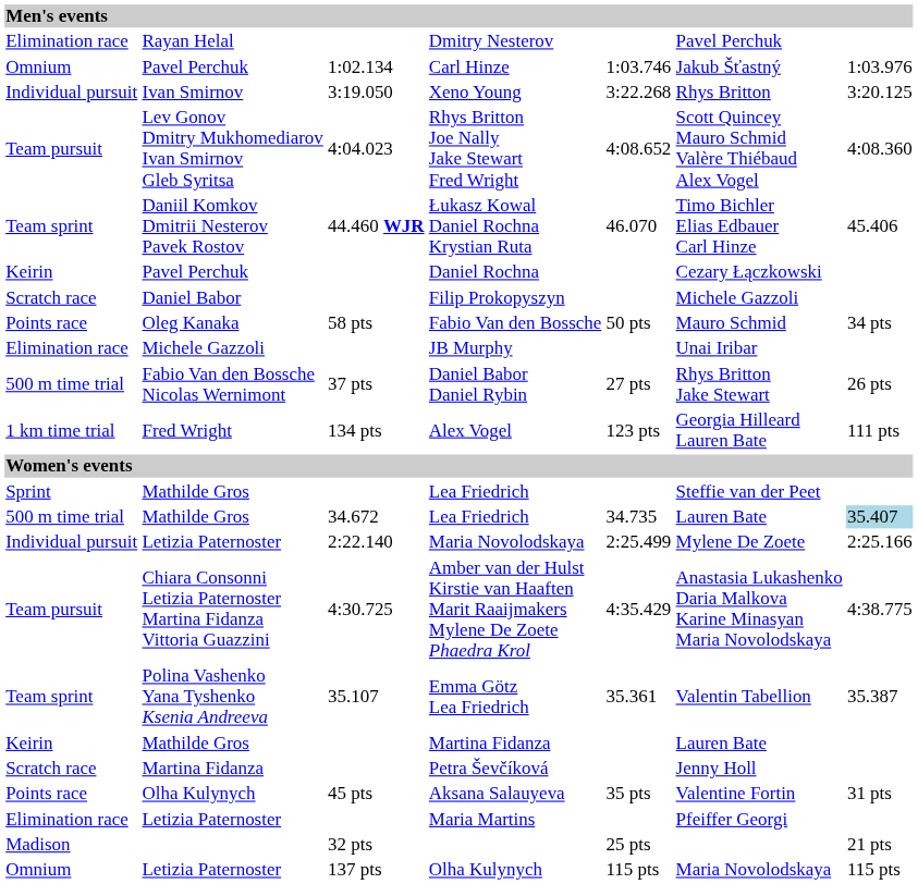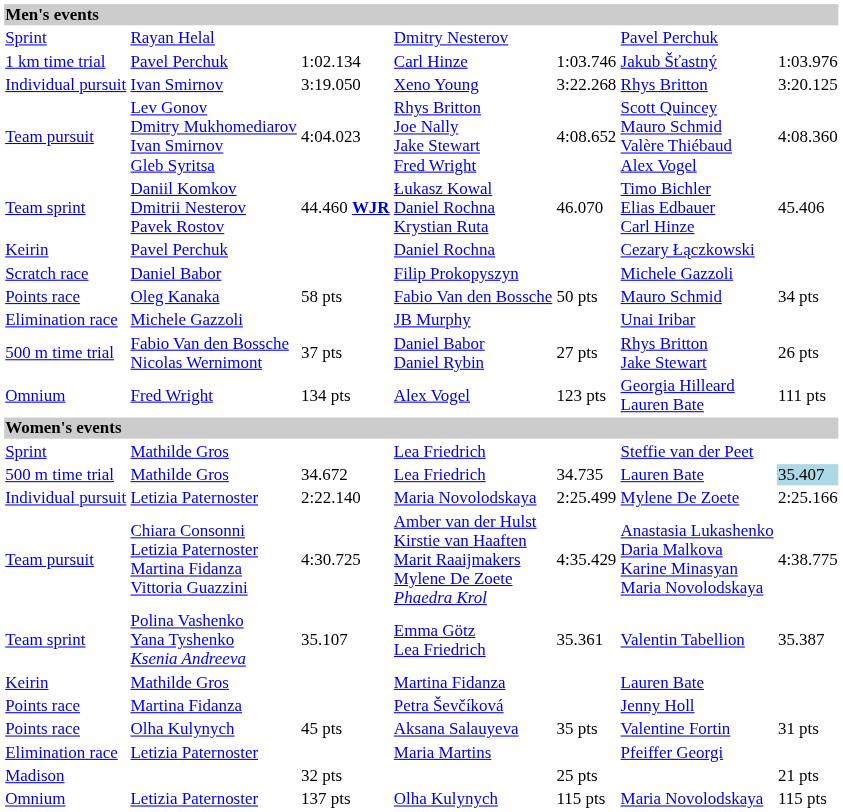 <table>
 <tr bgcolor="#cccccc">
 <td colspan=7><strong>Men's events</strong></td>
 </tr>
 <tr>
-<td><a href='#'>Elimination race</a></td>
+<td><a href='#'>Sprint</a></td>
 <td><a href='#'>Rayan Helal</a><br><small></small></td>
 <td></td>
 <td><a href='#'>Dmitry Nesterov</a><br><small></small></td>
 <td></td>
 <td><a href='#'>Pavel Perchuk</a><br><small></small></td>
 <td></td>
 </tr>
 <tr>
-<td><a href='#'>Omnium</a></td>
+<td><a href='#'>1 km time trial</a></td>
 <td><a href='#'>Pavel Perchuk</a><br><small></small></td>
 <td>1:02.134</td>
 <td><a href='#'>Carl Hinze</a><br><small></small></td>
 <td>1:03.746</td>
 <td><a href='#'>Jakub Šťastný</a><br><small></small></td>
 <td>1:03.976</td>
 </tr>
 <tr>
 <td><a href='#'>Individual pursuit</a></td>
 <td><a href='#'>Ivan Smirnov</a><br><small></small></td>
 <td>3:19.050</td>
 <td><a href='#'>Xeno Young</a><br><small></small></td>
 <td>3:22.268</td>
 <td><a href='#'>Rhys Britton</a><br><small></small></td>
 <td>3:20.125</td>
 </tr>
 <tr>
 <td><a href='#'>Team pursuit</a></td>
 <td><a href='#'>Lev Gonov</a><br><a href='#'>Dmitry Mukhomediarov</a><br><a href='#'>Ivan Smirnov</a><br><a href='#'>Gleb Syritsa</a><br><small></small></td>
 <td>4:04.023</td>
 <td><a href='#'>Rhys Britton</a><br><a href='#'>Joe Nally</a><br><a href='#'>Jake Stewart</a><br><a href='#'>Fred Wright</a><br><small></small></td>
 <td>4:08.652</td>
 <td><a href='#'>Scott Quincey</a><br><a href='#'>Mauro Schmid</a><br><a href='#'>Valère Thiébaud</a><br><a href='#'>Alex Vogel</a><br><small></small></td>
 <td>4:08.360</td>
 </tr>
 <tr>
 <td><a href='#'>Team sprint</a></td>
 <td><a href='#'>Daniil Komkov</a><br><a href='#'>Dmitrii Nesterov</a><br><a href='#'>Pavek Rostov</a><br><small></small></td>
 <td>44.460 <strong><a href='#'>WJR</a></strong></td>
 <td><a href='#'>Łukasz Kowal</a><br><a href='#'>Daniel Rochna</a><br><a href='#'>Krystian Ruta</a><br><small></small></td>
 <td>46.070</td>
 <td><a href='#'>Timo Bichler</a><br><a href='#'>Elias Edbauer</a><br><a href='#'>Carl Hinze</a><br><small></small></td>
 <td>45.406</td>
 </tr>
 <tr>
 <td><a href='#'>Keirin</a></td>
 <td><a href='#'>Pavel Perchuk</a><br><small></small></td>
 <td></td>
 <td><a href='#'>Daniel Rochna</a><br><small></small></td>
 <td></td>
 <td><a href='#'>Cezary Łączkowski</a><br><small></small></td>
 <td></td>
 </tr>
 <tr>
 <td><a href='#'>Scratch race</a></td>
 <td><a href='#'>Daniel Babor</a><br><small></small></td>
 <td></td>
 <td><a href='#'>Filip Prokopyszyn</a><br><small></small></td>
 <td></td>
 <td><a href='#'>Michele Gazzoli</a><br><small></small></td>
 <td></td>
 </tr>
 <tr>
 <td><a href='#'>Points race</a></td>
 <td><a href='#'>Oleg Kanaka</a><br><small></small></td>
 <td>58 pts</td>
 <td><a href='#'>Fabio Van den Bossche</a><br><small></small></td>
 <td>50 pts</td>
 <td><a href='#'>Mauro Schmid</a><br><small></small></td>
 <td>34 pts</td>
 </tr>
 <tr>
 <td><a href='#'>Elimination race</a></td>
 <td><a href='#'>Michele Gazzoli</a><br><small></small></td>
 <td></td>
 <td><a href='#'>JB Murphy</a><br><small></small></td>
 <td></td>
 <td><a href='#'>Unai Iribar</a><br><small></small></td>
 <td></td>
 </tr>
 <tr>
 <td><a href='#'>500 m time trial</a></td>
 <td><a href='#'>Fabio Van den Bossche</a><br><a href='#'>Nicolas Wernimont</a><br><small></small></td>
 <td>37 pts</td>
 <td><a href='#'>Daniel Babor</a><br><a href='#'>Daniel Rybin</a><br><small></small></td>
 <td>27 pts</td>
 <td><a href='#'>Rhys Britton</a><br><a href='#'>Jake Stewart</a><br><small></small></td>
 <td>26 pts</td>
 </tr>
 <tr>
-<td><a href='#'>1 km time trial</a></td>
+<td><a href='#'>Omnium</a></td>
 <td><a href='#'>Fred Wright</a><br><small></small></td>
 <td>134 pts</td>
 <td><a href='#'>Alex Vogel</a><br><small></small></td>
 <td>123 pts</td>
 <td><a href='#'>Georgia Hilleard</a><br><a href='#'>Lauren Bate</a><br><small></small></td>
 <td>111 pts</td>
 </tr>
 <tr style="background:#ccc;">
 <td colspan=7><strong>Women's events</strong></td>
 </tr>
 <tr>
 <td><a href='#'>Sprint</a></td>
 <td><a href='#'>Mathilde Gros</a><br><small></small></td>
 <td></td>
 <td><a href='#'>Lea Friedrich</a><br><small></small></td>
 <td></td>
 <td><a href='#'>Steffie van der Peet</a><br><small></small></td>
 <td></td>
 </tr>
 <tr>
 <td><a href='#'>500 m time trial</a></td>
 <td><a href='#'>Mathilde Gros</a><br><small></small></td>
 <td>34.672</td>
 <td><a href='#'>Lea Friedrich</a><br><small></small></td>
 <td>34.735</td>
 <td><a href='#'>Lauren Bate</a><br><small></small></td>
 <td style="background: lightblue;">35.407</td>
 </tr>
 <tr>
 <td><a href='#'>Individual pursuit</a> </td>
 <td><a href='#'>Letizia Paternoster</a><br><small></small></td>
 <td>2:22.140</td>
 <td><a href='#'>Maria Novolodskaya</a><br><small></small></td>
 <td>2:25.499</td>
 <td><a href='#'>Mylene De Zoete</a><br><small></small></td>
 <td>2:25.166</td>
 </tr>
 <tr>
 <td><a href='#'>Team pursuit</a></td>
 <td><a href='#'>Chiara Consonni</a><br><a href='#'>Letizia Paternoster</a><br><a href='#'>Martina Fidanza</a><br><a href='#'>Vittoria Guazzini</a><br><small></small></td>
 <td>4:30.725</td>
 <td><a href='#'>Amber van der Hulst</a><br><a href='#'>Kirstie van Haaften</a><br><a href='#'>Marit Raaijmakers</a><br><a href='#'>Mylene De Zoete</a><br><em><a href='#'>Phaedra Krol</a></em><br><small></small></td>
 <td>4:35.429</td>
 <td><a href='#'>Anastasia Lukashenko</a><br><a href='#'>Daria Malkova</a><br><a href='#'>Karine Minasyan</a><br><a href='#'>Maria Novolodskaya</a><br><small></small></td>
 <td>4:38.775</td>
 </tr>
 <tr>
 <td><a href='#'>Team sprint</a></td>
 <td><a href='#'>Polina Vashenko</a><br><a href='#'>Yana Tyshenko</a><br><em><a href='#'>Ksenia Andreeva</a></em><br><small></small></td>
 <td>35.107</td>
 <td><a href='#'>Emma Götz</a><br><a href='#'>Lea Friedrich</a><br><small></small></td>
 <td>35.361</td>
 <td><a href='#'>Valentin Tabellion</a><br><small></small></td>
 <td>35.387</td>
 </tr>
 <tr>
 <td><a href='#'>Keirin</a></td>
 <td><a href='#'>Mathilde Gros</a><br><small></small></td>
 <td></td>
 <td><a href='#'>Martina Fidanza</a><br><small></small></td>
 <td></td>
 <td><a href='#'>Lauren Bate</a><br><small></small></td>
 <td></td>
 </tr>
 <tr>
-<td><a href='#'>Scratch race</a></td>
+<td><a href='#'>Points race</a></td>
 <td><a href='#'>Martina Fidanza</a><br><small></small></td>
 <td></td>
 <td><a href='#'>Petra Ševčíková</a><br><small></small></td>
 <td></td>
 <td><a href='#'>Jenny Holl</a><br><small></small></td>
 <td></td>
 </tr>
 <tr>
 <td><a href='#'>Points race</a></td>
 <td><a href='#'>Olha Kulynych</a><br><small></small></td>
 <td>45 pts</td>
 <td><a href='#'>Aksana Salauyeva</a><br><small></small></td>
 <td>35 pts</td>
 <td><a href='#'>Valentine Fortin</a><br><small></small></td>
 <td>31 pts</td>
 </tr>
 <tr>
 <td><a href='#'>Elimination race</a></td>
 <td><a href='#'>Letizia Paternoster</a><br><small></small></td>
 <td></td>
 <td><a href='#'>Maria Martins</a><br><small></small></td>
 <td></td>
 <td><a href='#'>Pfeiffer Georgi</a><br><small></small></td>
 <td></td>
 </tr>
 <tr>
 <td><a href='#'>Madison</a></td>
 <td></td>
 <td>32 pts</td>
 <td></td>
 <td>25 pts</td>
 <td></td>
 <td>21 pts</td>
 </tr>
 <tr>
 <td><a href='#'>Omnium</a></td>
 <td><a href='#'>Letizia Paternoster</a><br><small></small></td>
 <td>137 pts</td>
 <td><a href='#'>Olha Kulynych</a><br><small></small></td>
 <td>115 pts</td>
 <td><a href='#'>Maria Novolodskaya</a><br><small></small></td>
 <td>115 pts</td>
 </tr>
 </table>
